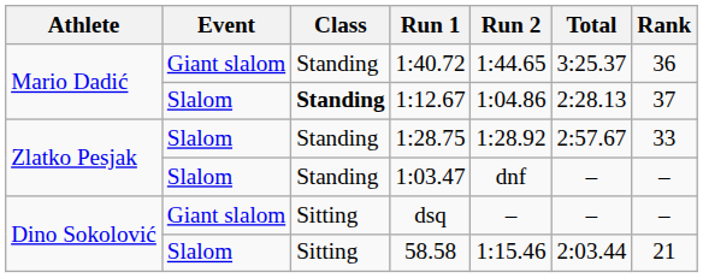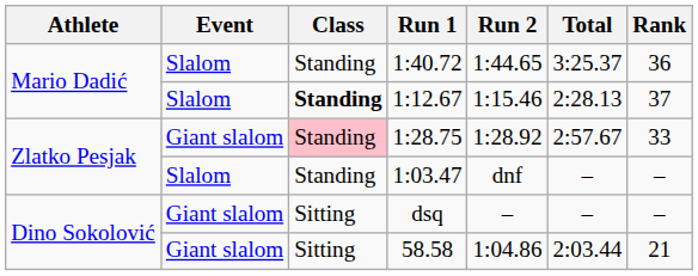 <table class=wikitable style="font-size:90%">
 <tr>
 <th>Athlete</th>
 <th>Event</th>
 <th>Class</th>
 <th>Run 1</th>
 <th>Run 2</th>
 <th>Total</th>
 <th>Rank</th>
 </tr>
 <tr>
 <td rowspan="2"><a href='#'>Mario Dadić</a></td>
-<td><a href='#'>Giant slalom</a></td>
+<td><a href='#'>Slalom</a></td>
 <td>Standing</td>
 <td align=center>1:40.72</td>
 <td align=center>1:44.65</td>
 <td align=center>3:25.37</td>
 <td align=center>36</td>
 </tr>
 <tr>
 <td><a href='#'>Slalom</a></td>
 <td><strong>Standing</strong></td>
 <td align=center>1:12.67</td>
-<td align=center>1:04.86</td>
+<td align=center>1:15.46</td>
 <td align=center>2:28.13</td>
 <td align=center>37</td>
 </tr>
 <tr>
 <td rowspan="2"><a href='#'>Zlatko Pesjak</a></td>
-<td><a href='#'>Slalom</a></td>
-<td>Standing</td>
+<td><a href='#'>Giant slalom</a></td>
+<td style="background: pink;">Standing</td>
 <td align=center>1:28.75</td>
 <td align=center>1:28.92</td>
 <td align=center>2:57.67</td>
 <td align=center>33</td>
 </tr>
 <tr>
 <td><a href='#'>Slalom</a></td>
 <td>Standing</td>
 <td align=center>1:03.47</td>
 <td align=center>dnf</td>
 <td align=center>–</td>
 <td align=center>–</td>
 </tr>
 <tr>
 <td rowspan="2"><a href='#'>Dino Sokolović</a></td>
 <td><a href='#'>Giant slalom</a></td>
 <td>Sitting</td>
 <td align=center>dsq</td>
 <td align=center>–</td>
 <td align=center>–</td>
 <td align=center>–</td>
 </tr>
 <tr>
-<td><a href='#'>Slalom</a></td>
+<td><a href='#'>Giant slalom</a></td>
 <td>Sitting</td>
 <td align=center>58.58</td>
-<td align=center>1:15.46</td>
+<td align=center>1:04.86</td>
 <td align=center>2:03.44</td>
 <td align=center>21</td>
 </tr>
 </table>
